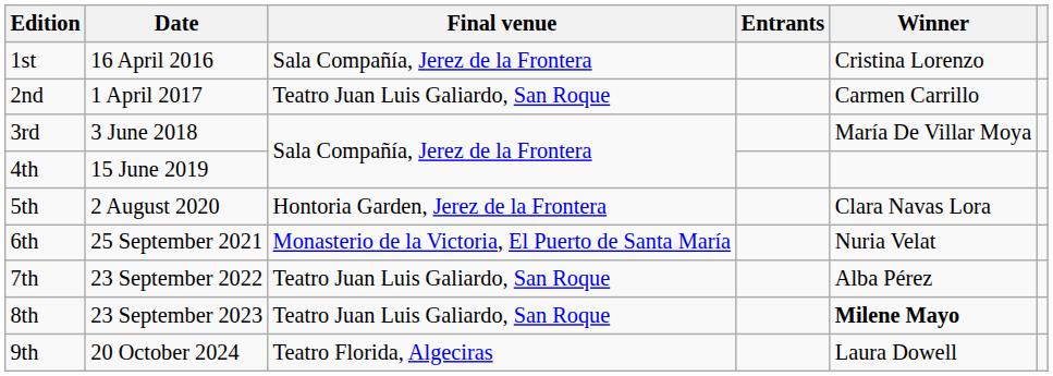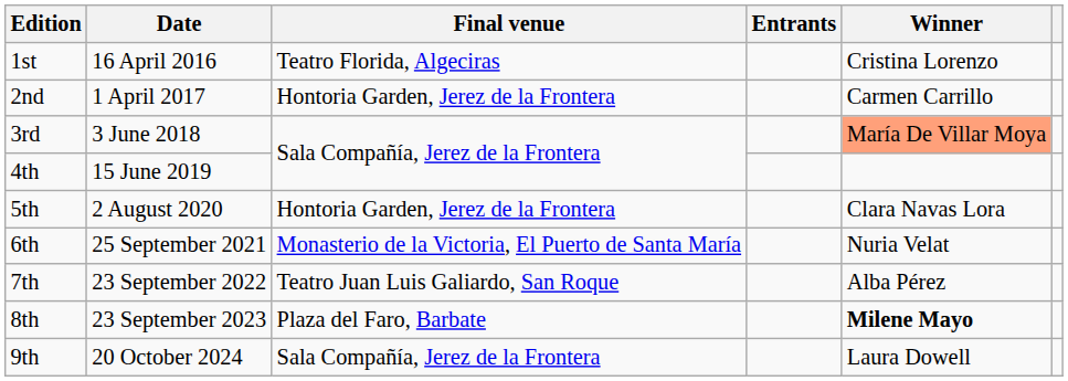 <table class="wikitable defaultcenter col3left col4left" style="font-size: 90%">
 <tr>
 <th>Edition</th>
 <th>Date</th>
 <th>Final venue</th>
 <th>Entrants</th>
 <th>Winner</th>
 <th></th>
 </tr>
 <tr>
 <td>1st</td>
 <td>16 April 2016</td>
-<td>Sala Compañía, <a href='#'>Jerez de la Frontera</a></td>
+<td>Teatro Florida, <a href='#'>Algeciras</a></td>
 <td></td>
 <td>Cristina Lorenzo</td>
 <td></td>
 </tr>
 <tr>
 <td>2nd</td>
 <td>1 April 2017</td>
-<td>Teatro Juan Luis Galiardo, <a href='#'>San Roque</a></td>
+<td>Hontoria Garden, <a href='#'>Jerez de la Frontera</a></td>
 <td></td>
 <td>Carmen Carrillo</td>
 <td></td>
 </tr>
 <tr>
 <td>3rd</td>
 <td>3 June 2018</td>
 <td rowspan=2>Sala Compañía, <a href='#'>Jerez de la Frontera</a></td>
 <td></td>
-<td>María De Villar Moya</td>
+<td style="background: lightsalmon;">María De Villar Moya</td>
 <td></td>
 </tr>
 <tr>
 <td>4th</td>
 <td>15 June 2019</td>
 <td></td>
 <td></td>
 <td></td>
 </tr>
 <tr>
 <td>5th</td>
 <td>2 August 2020</td>
 <td>Hontoria Garden, <a href='#'>Jerez de la Frontera</a></td>
 <td></td>
 <td>Clara Navas Lora</td>
 <td></td>
 </tr>
 <tr>
 <td>6th</td>
 <td>25 September 2021</td>
 <td><a href='#'>Monasterio de la Victoria</a>, <a href='#'>El Puerto de Santa María</a></td>
 <td></td>
 <td>Nuria Velat</td>
 <td></td>
 </tr>
 <tr>
 <td>7th</td>
 <td>23 September 2022</td>
 <td>Teatro Juan Luis Galiardo, <a href='#'>San Roque</a></td>
 <td></td>
 <td>Alba Pérez</td>
 <td></td>
 </tr>
 <tr>
 <td>8th</td>
 <td>23 September 2023</td>
-<td>Teatro Juan Luis Galiardo, <a href='#'>San Roque</a></td>
+<td>Plaza del Faro, <a href='#'>Barbate</a></td>
 <td></td>
 <td><strong>Milene Mayo</strong></td>
 <td></td>
 </tr>
 <tr>
 <td>9th</td>
 <td>20 October 2024</td>
-<td>Teatro Florida, <a href='#'>Algeciras</a></td>
+<td>Sala Compañía, <a href='#'>Jerez de la Frontera</a></td>
 <td></td>
 <td>Laura Dowell</td>
 <td></td>
 </tr>
 </table>
